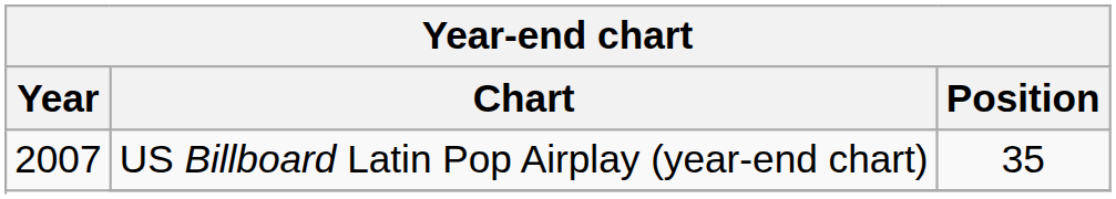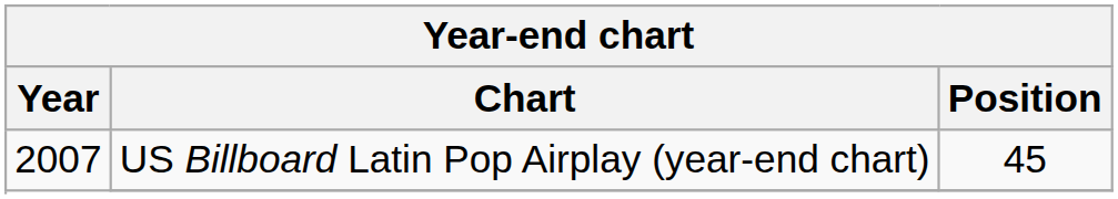 <table class="wikitable">
 <tr>
 <th colspan="3">Year-end chart</th>
 </tr>
 <tr>
 <th>Year</th>
 <th>Chart</th>
 <th>Position</th>
 </tr>
 <tr>
 <td rowspan="3">2007</td>
 <td>US <em>Billboard</em> Latin Pop Airplay (year-end chart)</td>
-<td align="center">35</td>
+<td align="center">45</td>
 </tr>
 <tr>
 </tr>
 </table>
